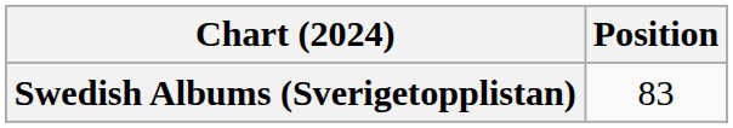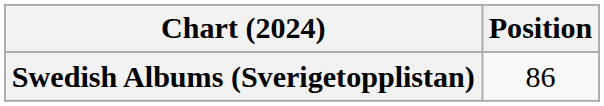 <table class="wikitable plainrowheaders" style="text-align:center">
 <tr>
 <th scope="col">Chart (2024)</th>
 <th scope="col">Position</th>
 </tr>
 <tr>
 <th scope="row">Swedish Albums (Sverigetopplistan)</th>
-<td>83</td>
+<td>86</td>
 </tr>
 </table>
